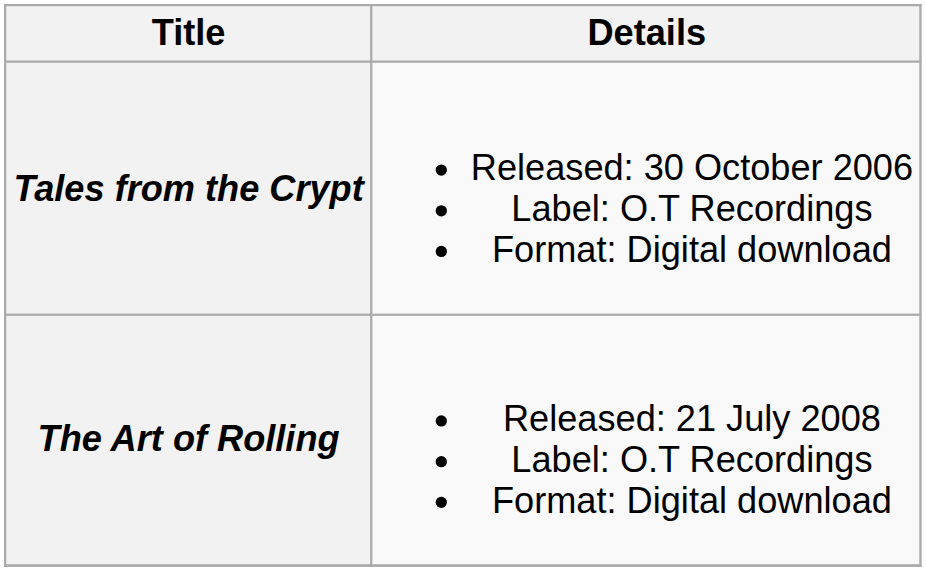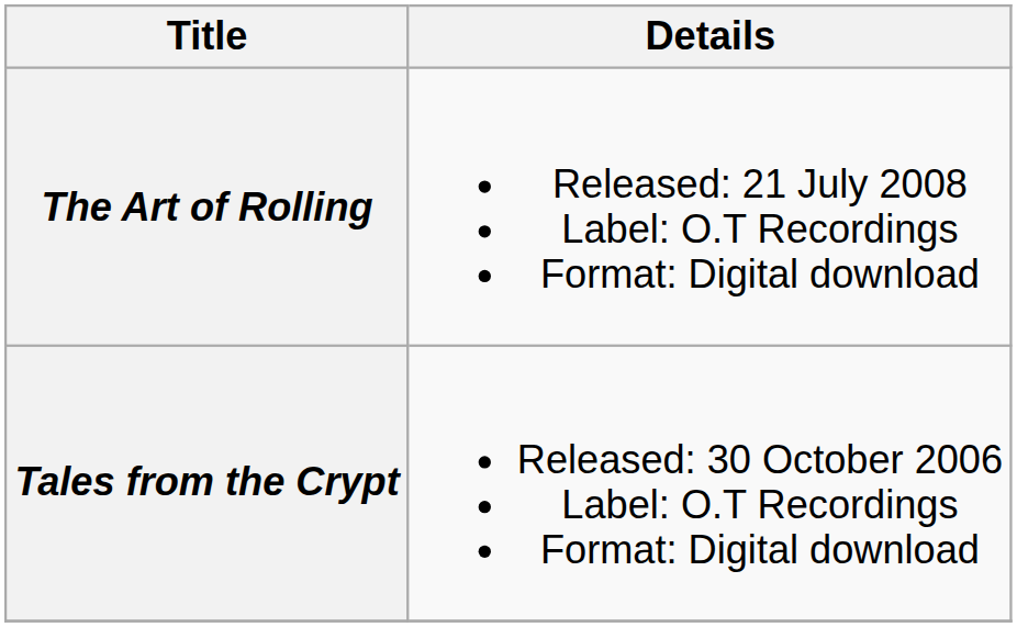 <table class="wikitable plainrowheaders" style="text-align:center;">
 <tr>
 <th scope="col">Title</th>
 <th scope="col">Details</th>
 </tr>
 <tr>
+<th scope="row"><em>The Art of Rolling</em></th>
+<td><br><ul><li>Released: 21 July 2008</li><li>Label: O.T Recordings</li><li>Format: Digital download</li></ul></td>
+</tr>
+<tr>
 <th scope="row"><em>Tales from the Crypt</em></th>
 <td><br><ul><li>Released: 30 October 2006</li><li>Label: O.T Recordings</li><li>Format: Digital download</li></ul></td>
 </tr>
 <tr>
-<th scope="row"><em>The Art of Rolling</em></th>
-<td><br><ul><li>Released: 21 July 2008</li><li>Label: O.T Recordings</li><li>Format: Digital download</li></ul></td>
-</tr>
-<tr>
 </tr>
 </table>
